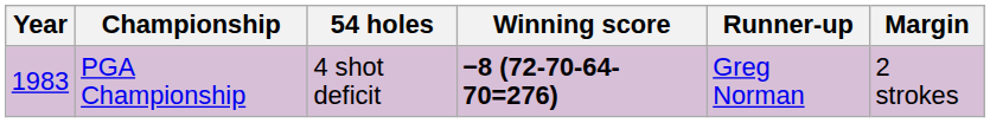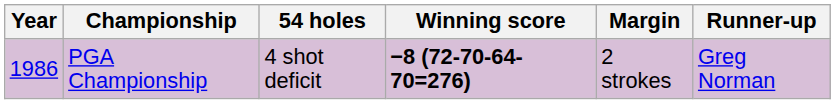 <table class="wikitable">
 <tr>
 <th>Year</th>
 <th>Championship</th>
 <th>54 holes</th>
 <th>Winning score</th>
+<th>Margin</th>
 <th>Runner-up</th>
-<th>Margin</th>
 </tr>
 <tr style="background:#D8BFD8;">
-<td><a href='#'>1983</a></td>
+<td><a href='#'>1986</a></td>
 <td><a href='#'>PGA Championship</a></td>
 <td>4 shot deficit</td>
 <td><strong>−8 (72-70-64-70=276)</strong></td>
+<td>2 strokes</td>
 <td> <a href='#'>Greg Norman</a></td>
-<td>2 strokes</td>
 </tr>
 </table>
